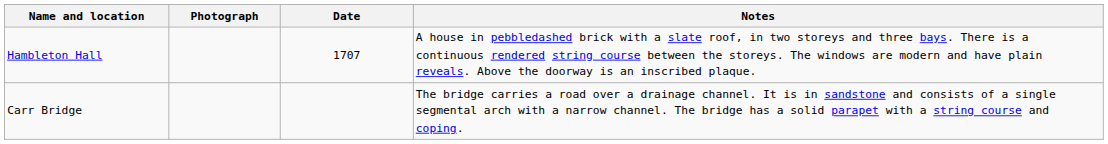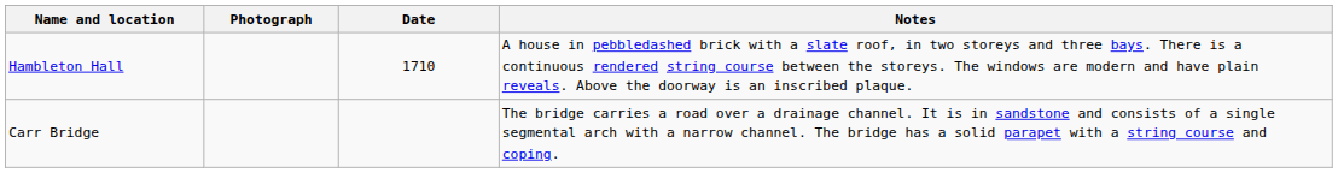 <table class="wikitable sortable plainrowheaders" style="width:100%;border:0px;text-align:left;line-height:150%;">
 <tr>
 <th scope="col"  style="width:150px">Name and location</th>
 <th scope="col"  style="width:100px" class="unsortable">Photograph</th>
 <th scope="col"  style="width:120px">Date</th>
 <th scope="col"  style="width:650px" class="unsortable">Notes</th>
 </tr>
 <tr>
 <td><a href='#'>Hambleton Hall</a><br><small></small></td>
 <td></td>
-<td align="center">1707</td>
+<td align="center">1710</td>
 <td>A house in <a href='#'>pebbledashed</a> brick with a <a href='#'>slate</a> roof, in two storeys and three <a href='#'>bays</a>.  There is a continuous <a href='#'>rendered</a> <a href='#'>string course</a> between the storeys.  The windows are modern and have plain <a href='#'>reveals</a>.  Above the doorway is an inscribed plaque.</td>
 </tr>
 <tr>
 <td>Carr Bridge<br><small></small></td>
 <td></td>
 <td align="center"></td>
 <td>The bridge carries a road over a drainage channel.  It is in <a href='#'>sandstone</a> and consists of a single segmental arch with a narrow channel.  The bridge has a solid <a href='#'>parapet</a> with a <a href='#'>string course</a> and <a href='#'>coping</a>.</td>
 </tr>
 <tr>
 </tr>
 </table>
